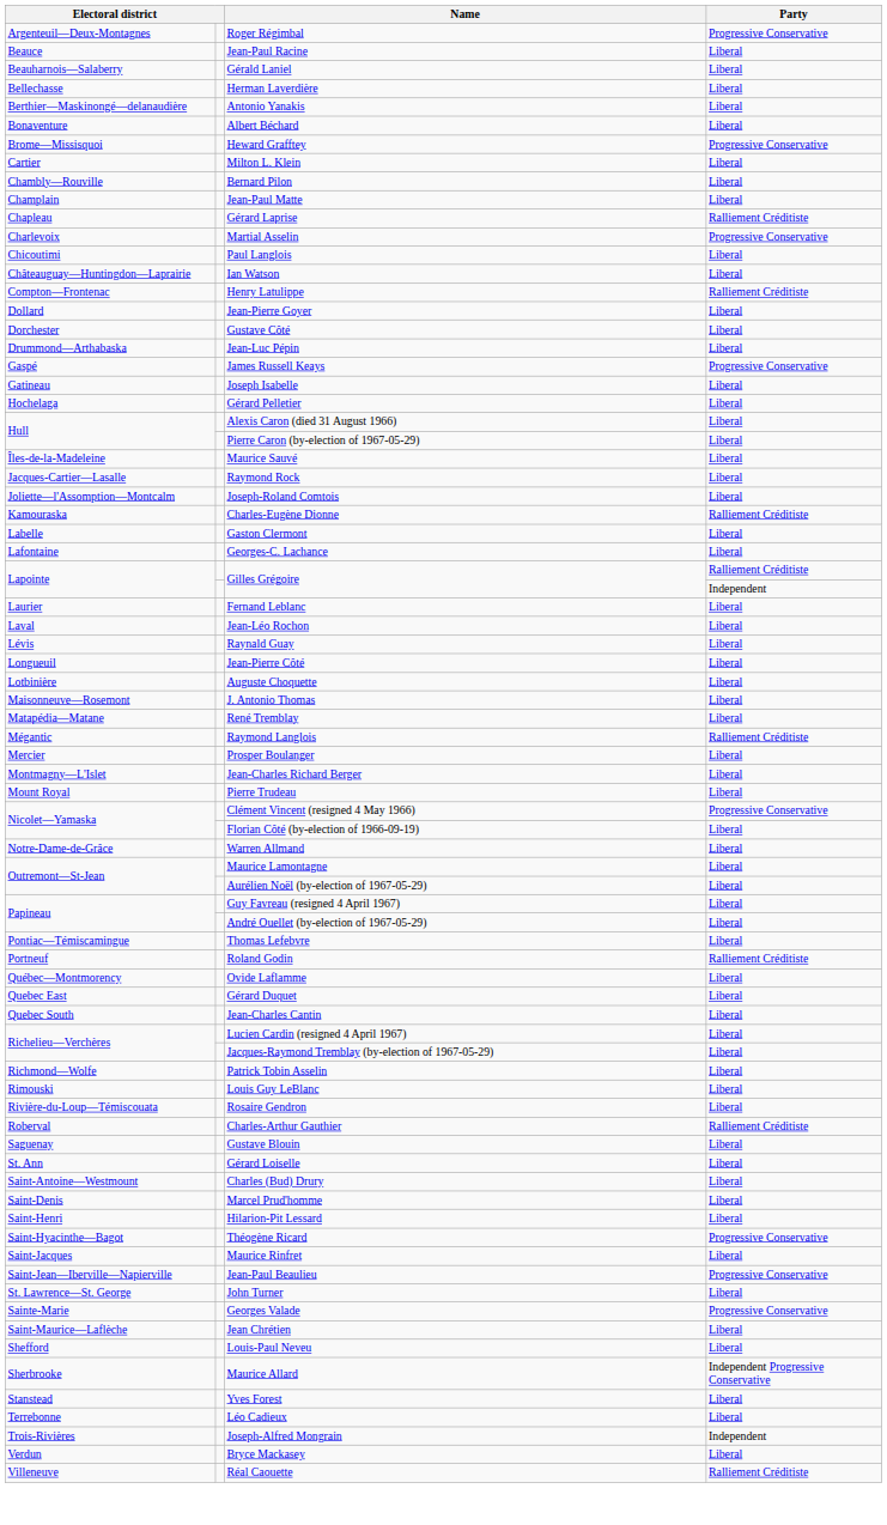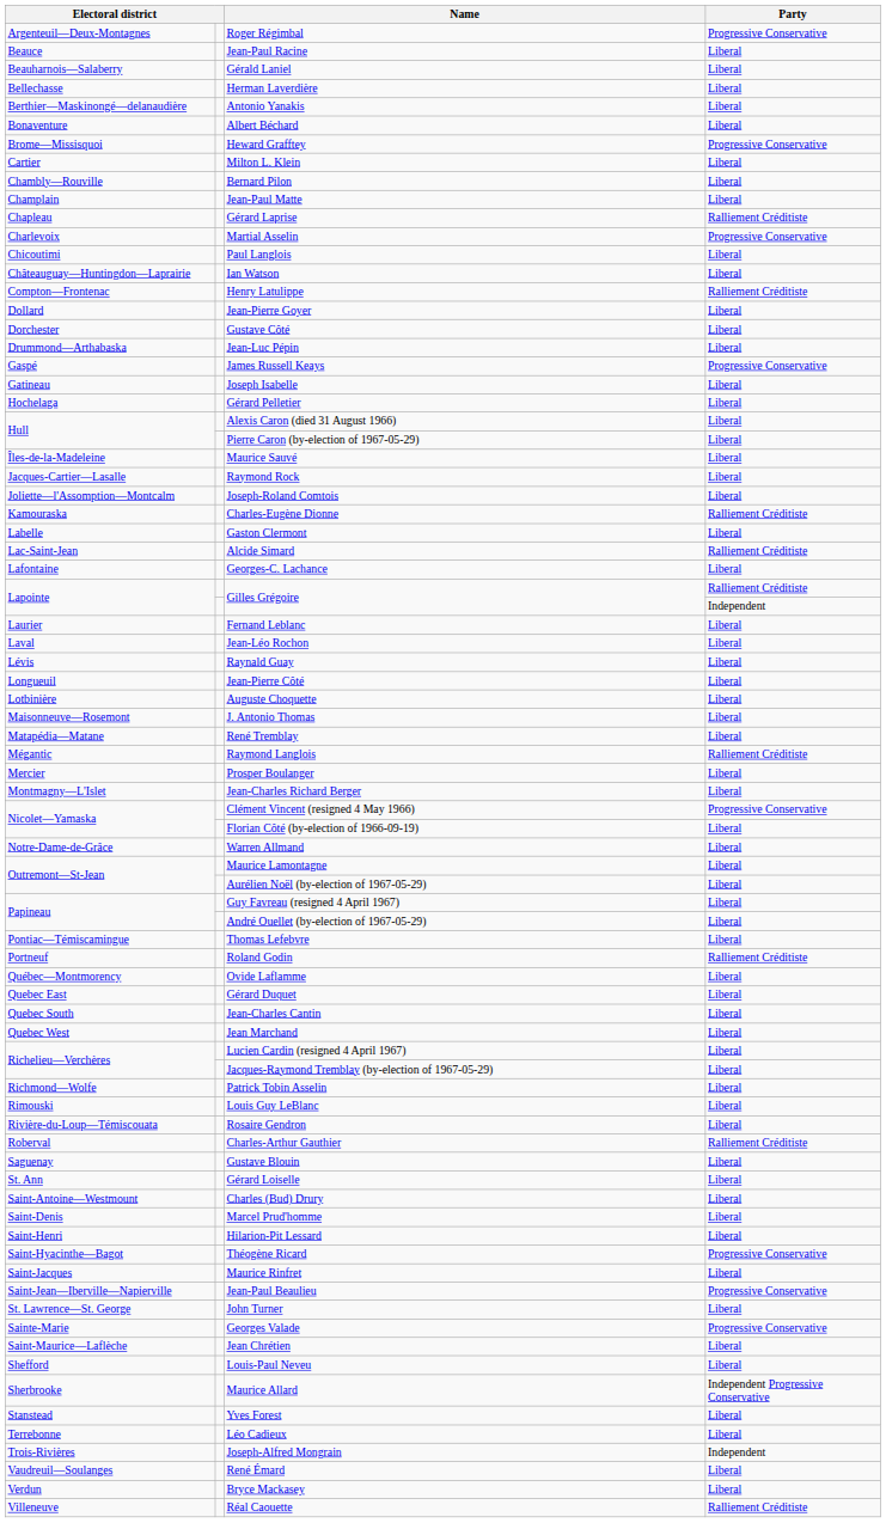 <table class="wikitable" width=95%>
 <tr>
 <th colspan=2 width=25%>Electoral district</th>
 <th>Name</th>
 <th width=20%>Party</th>
 </tr>
 <tr>
 <td width=24%><a href='#'>Argenteuil—Deux-Montagnes</a></td>
 <td></td>
 <td><a href='#'>Roger Régimbal</a></td>
 <td><a href='#'>Progressive Conservative</a></td>
 </tr>
 <tr>
 <td><a href='#'>Beauce</a></td>
 <td></td>
 <td><a href='#'>Jean-Paul Racine</a></td>
 <td><a href='#'>Liberal</a></td>
 </tr>
 <tr>
 <td><a href='#'>Beauharnois—Salaberry</a></td>
 <td></td>
 <td><a href='#'>Gérald Laniel</a></td>
 <td><a href='#'>Liberal</a></td>
 </tr>
 <tr>
 <td><a href='#'>Bellechasse</a></td>
 <td></td>
 <td><a href='#'>Herman Laverdière</a></td>
 <td><a href='#'>Liberal</a></td>
 </tr>
 <tr>
 <td><a href='#'>Berthier—Maskinongé—delanaudière</a></td>
 <td></td>
 <td><a href='#'>Antonio Yanakis</a></td>
 <td><a href='#'>Liberal</a></td>
 </tr>
 <tr>
 <td><a href='#'>Bonaventure</a></td>
 <td></td>
 <td><a href='#'>Albert Béchard</a></td>
 <td><a href='#'>Liberal</a></td>
 </tr>
 <tr>
 <td><a href='#'>Brome—Missisquoi</a></td>
 <td></td>
 <td><a href='#'>Heward Grafftey</a></td>
 <td><a href='#'>Progressive Conservative</a></td>
 </tr>
 <tr>
 <td><a href='#'>Cartier</a></td>
 <td></td>
 <td><a href='#'>Milton L. Klein</a></td>
 <td><a href='#'>Liberal</a></td>
 </tr>
 <tr>
 <td><a href='#'>Chambly—Rouville</a></td>
 <td></td>
 <td><a href='#'>Bernard Pilon</a></td>
 <td><a href='#'>Liberal</a></td>
 </tr>
 <tr>
 <td><a href='#'>Champlain</a></td>
 <td></td>
 <td><a href='#'>Jean-Paul Matte</a></td>
 <td><a href='#'>Liberal</a></td>
 </tr>
 <tr>
 <td><a href='#'>Chapleau</a></td>
 <td></td>
 <td><a href='#'>Gérard Laprise</a></td>
 <td><a href='#'>Ralliement Créditiste</a></td>
 </tr>
 <tr>
 <td><a href='#'>Charlevoix</a></td>
 <td></td>
 <td><a href='#'>Martial Asselin</a></td>
 <td><a href='#'>Progressive Conservative</a></td>
 </tr>
 <tr>
 <td><a href='#'>Chicoutimi</a></td>
 <td></td>
 <td><a href='#'>Paul Langlois</a></td>
 <td><a href='#'>Liberal</a></td>
 </tr>
 <tr>
 <td><a href='#'>Châteauguay—Huntingdon—Laprairie</a></td>
 <td></td>
 <td><a href='#'>Ian Watson</a></td>
 <td><a href='#'>Liberal</a></td>
 </tr>
 <tr>
 <td><a href='#'>Compton—Frontenac</a></td>
 <td></td>
 <td><a href='#'>Henry Latulippe</a></td>
 <td><a href='#'>Ralliement Créditiste</a></td>
 </tr>
 <tr>
 <td><a href='#'>Dollard</a></td>
 <td></td>
 <td><a href='#'>Jean-Pierre Goyer</a></td>
 <td><a href='#'>Liberal</a></td>
 </tr>
 <tr>
 <td><a href='#'>Dorchester</a></td>
 <td></td>
 <td><a href='#'>Gustave Côté</a></td>
 <td><a href='#'>Liberal</a></td>
 </tr>
 <tr>
 <td><a href='#'>Drummond—Arthabaska</a></td>
 <td></td>
 <td><a href='#'>Jean-Luc Pépin</a></td>
 <td><a href='#'>Liberal</a></td>
 </tr>
 <tr>
 <td><a href='#'>Gaspé</a></td>
 <td></td>
 <td><a href='#'>James Russell Keays</a></td>
 <td><a href='#'>Progressive Conservative</a></td>
 </tr>
 <tr>
 <td><a href='#'>Gatineau</a></td>
 <td></td>
 <td><a href='#'>Joseph Isabelle</a></td>
 <td><a href='#'>Liberal</a></td>
 </tr>
 <tr>
 <td><a href='#'>Hochelaga</a></td>
 <td></td>
 <td><a href='#'>Gérard Pelletier</a></td>
 <td><a href='#'>Liberal</a></td>
 </tr>
 <tr>
 <td rowspan=2><a href='#'>Hull</a></td>
 <td></td>
 <td><a href='#'>Alexis Caron</a> (died 31 August 1966)</td>
 <td><a href='#'>Liberal</a></td>
 </tr>
 <tr>
 <td></td>
 <td><a href='#'>Pierre Caron</a> (by-election of 1967-05-29)</td>
 <td><a href='#'>Liberal</a></td>
 </tr>
 <tr>
 <td><a href='#'>Îles-de-la-Madeleine</a></td>
 <td></td>
 <td><a href='#'>Maurice Sauvé</a></td>
 <td><a href='#'>Liberal</a></td>
 </tr>
 <tr>
 <td><a href='#'>Jacques-Cartier—Lasalle</a></td>
 <td></td>
 <td><a href='#'>Raymond Rock</a></td>
 <td><a href='#'>Liberal</a></td>
 </tr>
 <tr>
 <td><a href='#'>Joliette—l'Assomption—Montcalm</a></td>
 <td></td>
 <td><a href='#'>Joseph-Roland Comtois</a></td>
 <td><a href='#'>Liberal</a></td>
 </tr>
 <tr>
 <td><a href='#'>Kamouraska</a></td>
 <td></td>
 <td><a href='#'>Charles-Eugène Dionne</a></td>
 <td><a href='#'>Ralliement Créditiste</a></td>
 </tr>
 <tr>
 <td><a href='#'>Labelle</a></td>
 <td></td>
 <td><a href='#'>Gaston Clermont</a></td>
 <td><a href='#'>Liberal</a></td>
 </tr>
 <tr>
+<td><a href='#'>Lac-Saint-Jean</a></td>
+<td></td>
+<td><a href='#'>Alcide Simard</a></td>
+<td><a href='#'>Ralliement Créditiste</a></td>
+</tr>
+<tr>
 <td><a href='#'>Lafontaine</a></td>
 <td></td>
 <td><a href='#'>Georges-C. Lachance</a></td>
 <td><a href='#'>Liberal</a></td>
 </tr>
 <tr>
 <td rowspan=2><a href='#'>Lapointe</a></td>
 <td></td>
 <td rowspan=2><a href='#'>Gilles Grégoire</a></td>
 <td><a href='#'>Ralliement Créditiste</a></td>
 </tr>
 <tr>
 <td></td>
 <td>Independent</td>
 </tr>
 <tr>
 <td><a href='#'>Laurier</a></td>
 <td></td>
 <td><a href='#'>Fernand Leblanc</a></td>
 <td><a href='#'>Liberal</a></td>
 </tr>
 <tr>
 <td><a href='#'>Laval</a></td>
 <td></td>
 <td><a href='#'>Jean-Léo Rochon</a></td>
 <td><a href='#'>Liberal</a></td>
 </tr>
 <tr>
 <td><a href='#'>Lévis</a></td>
 <td></td>
 <td><a href='#'>Raynald Guay</a></td>
 <td><a href='#'>Liberal</a></td>
 </tr>
 <tr>
 <td><a href='#'>Longueuil</a></td>
 <td></td>
 <td><a href='#'>Jean-Pierre Côté</a></td>
 <td><a href='#'>Liberal</a></td>
 </tr>
 <tr>
 <td><a href='#'>Lotbinière</a></td>
 <td></td>
 <td><a href='#'>Auguste Choquette</a></td>
 <td><a href='#'>Liberal</a></td>
 </tr>
 <tr>
 <td><a href='#'>Maisonneuve—Rosemont</a></td>
 <td></td>
 <td><a href='#'>J. Antonio Thomas</a></td>
 <td><a href='#'>Liberal</a></td>
 </tr>
 <tr>
 <td><a href='#'>Matapédia—Matane</a></td>
 <td></td>
 <td><a href='#'>René Tremblay</a></td>
 <td><a href='#'>Liberal</a></td>
 </tr>
 <tr>
 <td><a href='#'>Mégantic</a></td>
 <td></td>
 <td><a href='#'>Raymond Langlois</a></td>
 <td><a href='#'>Ralliement Créditiste</a></td>
 </tr>
 <tr>
 <td><a href='#'>Mercier</a></td>
 <td></td>
 <td><a href='#'>Prosper Boulanger</a></td>
 <td><a href='#'>Liberal</a></td>
 </tr>
 <tr>
 <td><a href='#'>Montmagny—L'Islet</a></td>
 <td></td>
 <td><a href='#'>Jean-Charles Richard Berger</a></td>
 <td><a href='#'>Liberal</a></td>
 </tr>
 <tr>
-<td><a href='#'>Mount Royal</a></td>
-<td></td>
-<td><a href='#'>Pierre Trudeau</a></td>
-<td><a href='#'>Liberal</a></td>
-</tr>
-<tr>
 <td rowspan=2><a href='#'>Nicolet—Yamaska</a></td>
 <td></td>
 <td><a href='#'>Clément Vincent</a> (resigned 4 May 1966)</td>
 <td><a href='#'>Progressive Conservative</a></td>
 </tr>
 <tr>
 <td></td>
 <td><a href='#'>Florian Côté</a> (by-election of 1966-09-19)</td>
 <td><a href='#'>Liberal</a></td>
 </tr>
 <tr>
 <td><a href='#'>Notre-Dame-de-Grâce</a></td>
 <td></td>
 <td><a href='#'>Warren Allmand</a></td>
 <td><a href='#'>Liberal</a></td>
 </tr>
 <tr>
 <td rowspan=2><a href='#'>Outremont—St-Jean</a></td>
 <td></td>
 <td><a href='#'>Maurice Lamontagne</a></td>
 <td><a href='#'>Liberal</a></td>
 </tr>
 <tr>
 <td></td>
 <td><a href='#'>Aurélien Noël</a> (by-election of 1967-05-29)</td>
 <td><a href='#'>Liberal</a></td>
 </tr>
 <tr>
 <td rowspan=2><a href='#'>Papineau</a></td>
 <td></td>
 <td><a href='#'>Guy Favreau</a> (resigned 4 April 1967)</td>
 <td><a href='#'>Liberal</a></td>
 </tr>
 <tr>
 <td></td>
 <td><a href='#'>André Ouellet</a> (by-election of 1967-05-29)</td>
 <td><a href='#'>Liberal</a></td>
 </tr>
 <tr>
 <td><a href='#'>Pontiac—Témiscamingue</a></td>
 <td></td>
 <td><a href='#'>Thomas Lefebvre</a></td>
 <td><a href='#'>Liberal</a></td>
 </tr>
 <tr>
 <td><a href='#'>Portneuf</a></td>
 <td></td>
 <td><a href='#'>Roland Godin</a></td>
 <td><a href='#'>Ralliement Créditiste</a></td>
 </tr>
 <tr>
 <td><a href='#'>Québec—Montmorency</a></td>
 <td></td>
 <td><a href='#'>Ovide Laflamme</a></td>
 <td><a href='#'>Liberal</a></td>
 </tr>
 <tr>
 <td><a href='#'>Quebec East</a></td>
 <td></td>
 <td><a href='#'>Gérard Duquet</a></td>
 <td><a href='#'>Liberal</a></td>
 </tr>
 <tr>
 <td><a href='#'>Quebec South</a></td>
 <td></td>
 <td><a href='#'>Jean-Charles Cantin</a></td>
+<td><a href='#'>Liberal</a></td>
+</tr>
+<tr>
+<td><a href='#'>Quebec West</a></td>
+<td></td>
+<td><a href='#'>Jean Marchand</a></td>
 <td><a href='#'>Liberal</a></td>
 </tr>
 <tr>
 <td rowspan=2><a href='#'>Richelieu—Verchères</a></td>
 <td></td>
 <td><a href='#'>Lucien Cardin</a> (resigned 4 April 1967)</td>
 <td><a href='#'>Liberal</a></td>
 </tr>
 <tr>
 <td></td>
 <td><a href='#'>Jacques-Raymond Tremblay</a> (by-election of 1967-05-29)</td>
 <td><a href='#'>Liberal</a></td>
 </tr>
 <tr>
 <td><a href='#'>Richmond—Wolfe</a></td>
 <td></td>
 <td><a href='#'>Patrick Tobin Asselin</a></td>
 <td><a href='#'>Liberal</a></td>
 </tr>
 <tr>
 <td><a href='#'>Rimouski</a></td>
 <td></td>
 <td><a href='#'>Louis Guy LeBlanc</a></td>
 <td><a href='#'>Liberal</a></td>
 </tr>
 <tr>
 <td><a href='#'>Rivière-du-Loup—Témiscouata</a></td>
 <td></td>
 <td><a href='#'>Rosaire Gendron</a></td>
 <td><a href='#'>Liberal</a></td>
 </tr>
 <tr>
 <td><a href='#'>Roberval</a></td>
 <td></td>
 <td><a href='#'>Charles-Arthur Gauthier</a></td>
 <td><a href='#'>Ralliement Créditiste</a></td>
 </tr>
 <tr>
 <td><a href='#'>Saguenay</a></td>
 <td></td>
 <td><a href='#'>Gustave Blouin</a></td>
 <td><a href='#'>Liberal</a></td>
 </tr>
 <tr>
 <td><a href='#'>St. Ann</a></td>
 <td></td>
 <td><a href='#'>Gérard Loiselle</a></td>
 <td><a href='#'>Liberal</a></td>
 </tr>
 <tr>
 <td><a href='#'>Saint-Antoine—Westmount</a></td>
 <td></td>
 <td><a href='#'>Charles (Bud) Drury</a></td>
 <td><a href='#'>Liberal</a></td>
 </tr>
 <tr>
 <td><a href='#'>Saint-Denis</a></td>
 <td></td>
 <td><a href='#'>Marcel Prud'homme</a></td>
 <td><a href='#'>Liberal</a></td>
 </tr>
 <tr>
 <td><a href='#'>Saint-Henri</a></td>
 <td></td>
 <td><a href='#'>Hilarion-Pit Lessard</a></td>
 <td><a href='#'>Liberal</a></td>
 </tr>
 <tr>
 <td><a href='#'>Saint-Hyacinthe—Bagot</a></td>
 <td></td>
 <td><a href='#'>Théogène Ricard</a></td>
 <td><a href='#'>Progressive Conservative</a></td>
 </tr>
 <tr>
 <td><a href='#'>Saint-Jacques</a></td>
 <td></td>
 <td><a href='#'>Maurice Rinfret</a></td>
 <td><a href='#'>Liberal</a></td>
 </tr>
 <tr>
 <td><a href='#'>Saint-Jean—Iberville—Napierville</a></td>
 <td></td>
 <td><a href='#'>Jean-Paul Beaulieu</a></td>
 <td><a href='#'>Progressive Conservative</a></td>
 </tr>
 <tr>
 <td><a href='#'>St. Lawrence—St. George</a></td>
 <td></td>
 <td><a href='#'>John Turner</a></td>
 <td><a href='#'>Liberal</a></td>
 </tr>
 <tr>
 <td><a href='#'>Sainte-Marie</a></td>
 <td></td>
 <td><a href='#'>Georges Valade</a></td>
 <td><a href='#'>Progressive Conservative</a></td>
 </tr>
 <tr>
 <td><a href='#'>Saint-Maurice—Laflèche</a></td>
 <td></td>
 <td><a href='#'>Jean Chrétien</a></td>
 <td><a href='#'>Liberal</a></td>
 </tr>
 <tr>
 <td><a href='#'>Shefford</a></td>
 <td></td>
 <td><a href='#'>Louis-Paul Neveu</a></td>
 <td><a href='#'>Liberal</a></td>
 </tr>
 <tr>
 <td><a href='#'>Sherbrooke</a></td>
 <td></td>
 <td><a href='#'>Maurice Allard</a></td>
 <td>Independent <a href='#'>Progressive Conservative</a></td>
 </tr>
 <tr>
 <td><a href='#'>Stanstead</a></td>
 <td></td>
 <td><a href='#'>Yves Forest</a></td>
 <td><a href='#'>Liberal</a></td>
 </tr>
 <tr>
 <td><a href='#'>Terrebonne</a></td>
 <td></td>
 <td><a href='#'>Léo Cadieux</a></td>
 <td><a href='#'>Liberal</a></td>
 </tr>
 <tr>
 <td><a href='#'>Trois-Rivières</a></td>
 <td></td>
 <td><a href='#'>Joseph-Alfred Mongrain</a></td>
 <td>Independent</td>
 </tr>
 <tr>
+<td><a href='#'>Vaudreuil—Soulanges</a></td>
+<td></td>
+<td><a href='#'>René Émard</a></td>
+<td><a href='#'>Liberal</a></td>
+</tr>
+<tr>
 <td><a href='#'>Verdun</a></td>
 <td></td>
 <td><a href='#'>Bryce Mackasey</a></td>
 <td><a href='#'>Liberal</a></td>
 </tr>
 <tr>
 <td><a href='#'>Villeneuve</a></td>
 <td></td>
 <td><a href='#'>Réal Caouette</a></td>
 <td><a href='#'>Ralliement Créditiste</a></td>
 </tr>
 </table>
